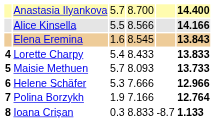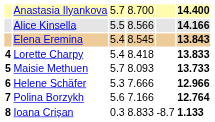 <table>
 <tr style="background:#fffcaf;">
 <th scope=row style="text-align:center"></th>
 <td style="text-align:left;"> <a href='#'>Anastasia Ilyankova</a></td>
 <td>5.7</td>
 <td>8.700</td>
 <td></td>
 <td><strong>14.400</strong></td>
 </tr>
 <tr style="background:#e5e5e5;">
 <th scope=row style="text-align:center"></th>
 <td style="text-align:left;"> <a href='#'>Alice Kinsella</a></td>
 <td>5.5</td>
 <td>8.566</td>
 <td></td>
 <td><strong>14.166</strong></td>
 </tr>
 <tr style="background:#ec9;">
 <th scope=row style="text-align:center"></th>
 <td style="text-align:left;"> <a href='#'>Elena Eremina</a></td>
-<td>1.6</td>
+<td>5.4</td>
 <td>8.545</td>
 <td></td>
 <td><strong>13.843</strong></td>
 </tr>
 <tr>
 <th scope=row style="text-align:center">4</th>
 <td style="text-align:left;"> <a href='#'>Lorette Charpy</a></td>
 <td>5.4</td>
-<td>8.433</td>
+<td>8.418</td>
 <td></td>
 <td><strong>13.833</strong></td>
 </tr>
 <tr>
 <th scope=row style="text-align:center">5</th>
 <td style="text-align:left;"> <a href='#'>Maisie Methuen</a></td>
 <td>5.7</td>
 <td>8.093</td>
 <td></td>
 <td><strong>13.733</strong></td>
 </tr>
 <tr>
 <th scope=row style="text-align:center">6</th>
 <td style="text-align:left;"> <a href='#'>Helene Schäfer</a></td>
 <td>5.3</td>
 <td>7.666</td>
 <td></td>
 <td><strong>12.966</strong></td>
 </tr>
 <tr>
 <th scope=row style="text-align:center">7</th>
 <td style="text-align:left;"> <a href='#'>Polina Borzykh</a></td>
-<td>1.9</td>
+<td>5.6</td>
 <td>7.166</td>
 <td></td>
 <td><strong>12.764</strong></td>
 </tr>
 <tr>
 <th scope=row style="text-align:center">8</th>
 <td style="text-align:left;"> <a href='#'>Ioana Crișan</a></td>
 <td>0.3</td>
 <td>8.833</td>
 <td>-8.7</td>
 <td><strong>1.133</strong></td>
 </tr>
 </table>
